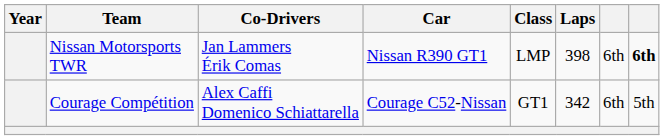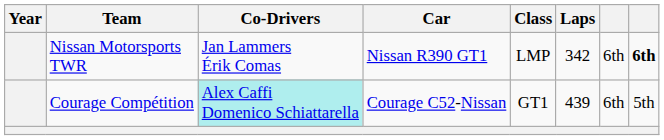 <table class="wikitable" style="text-align:center; font-size:90%">
 <tr>
 <th>Year</th>
 <th>Team</th>
 <th>Co-Drivers</th>
 <th>Car</th>
 <th>Class</th>
 <th>Laps</th>
 <th></th>
 <th></th>
 </tr>
 <tr>
 <th></th>
 <td align="left" nowrap> <a href='#'>Nissan Motorsports</a><br> <a href='#'>TWR</a></td>
 <td align="left" nowrap> <a href='#'>Jan Lammers</a><br> <a href='#'>Érik Comas</a></td>
 <td align="left" nowrap><a href='#'>Nissan R390 GT1</a></td>
 <td>LMP</td>
-<td>398</td>
+<td>342</td>
 <td>6th</td>
 <td><strong>6th</strong></td>
 </tr>
 <tr>
 <th></th>
 <td align="left" nowrap> <a href='#'>Courage Compétition</a></td>
-<td align="left" nowrap> <a href='#'>Alex Caffi</a><br> <a href='#'>Domenico Schiattarella</a></td>
+<td align="left" nowrap style="background: paleturquoise;"> <a href='#'>Alex Caffi</a><br> <a href='#'>Domenico Schiattarella</a></td>
 <td align="left" nowrap><a href='#'>Courage C52</a>-<a href='#'>Nissan</a></td>
 <td>GT1</td>
-<td>342</td>
+<td>439</td>
 <td>6th</td>
 <td>5th</td>
 </tr>
 <tr>
 <th colspan="8"></th>
 </tr>
 </table>
